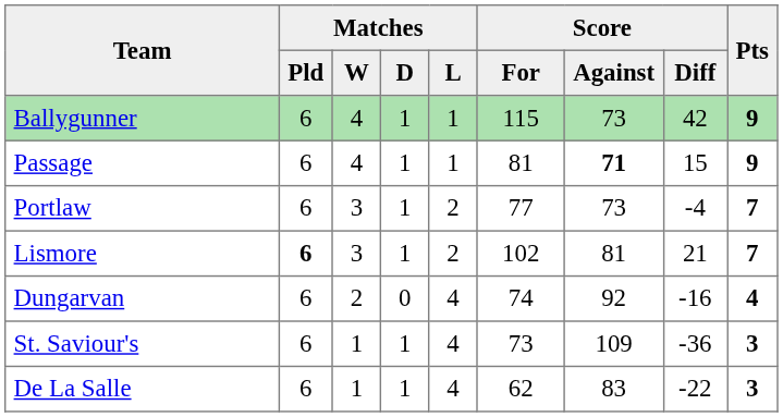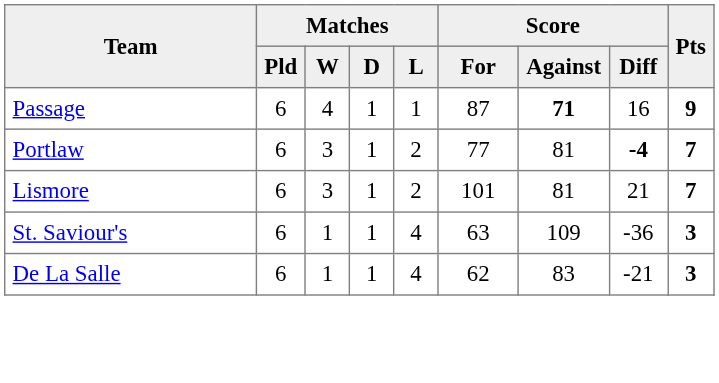 <table style=border-collapse:collapse border=1 cellspacing=0 cellpadding=5>
 <tr align=center bgcolor=#efefef>
 <th rowspan=2 width=165>Team</th>
 <th colspan=4>Matches</th>
 <th colspan=3>Score</th>
 <th rowspan=2width=20>Pts</th>
 </tr>
 <tr align=center bgcolor=#efefef>
 <th width=20>Pld</th>
 <th width=20>W</th>
 <th width=20>D</th>
 <th width=20>L</th>
 <th width=45>For</th>
 <th width=45>Against</th>
 <th width=30>Diff</th>
 </tr>
-<tr align=center style="background:#ACE1AF;">
-<td style="text-align:left;"><a href='#'>Ballygunner</a></td>
-<td>6</td>
-<td>4</td>
-<td>1</td>
-<td>1</td>
-<td>115</td>
-<td>73</td>
-<td>42</td>
-<td><strong>9</strong></td>
-</tr>
 <tr align=center>
 <td style="text-align:left;"><a href='#'>Passage</a></td>
 <td>6</td>
 <td>4</td>
 <td>1</td>
 <td>1</td>
-<td>81</td>
+<td>87</td>
 <td><strong>71</strong></td>
-<td>15</td>
+<td>16</td>
 <td><strong>9</strong></td>
 </tr>
 <tr align=center>
 <td style="text-align:left;"><a href='#'>Portlaw</a></td>
 <td>6</td>
 <td>3</td>
 <td>1</td>
 <td>2</td>
 <td>77</td>
-<td>73</td>
-<td>-4</td>
+<td>81</td>
+<td><strong>-4</strong></td>
 <td><strong>7</strong></td>
 </tr>
 <tr align=center>
 <td style="text-align:left;"><a href='#'>Lismore</a></td>
-<td><strong>6</strong></td>
+<td>6</td>
 <td>3</td>
 <td>1</td>
 <td>2</td>
-<td>102</td>
+<td>101</td>
 <td>81</td>
 <td>21</td>
 <td><strong>7</strong></td>
-</tr>
-<tr align=center>
-<td style="text-align:left;"><a href='#'>Dungarvan</a></td>
-<td>6</td>
-<td>2</td>
-<td>0</td>
-<td>4</td>
-<td>74</td>
-<td>92</td>
-<td>-16</td>
-<td><strong>4</strong></td>
 </tr>
 <tr align=center>
 <td style="text-align:left;"><a href='#'>St. Saviour's</a></td>
 <td>6</td>
 <td>1</td>
 <td>1</td>
 <td>4</td>
-<td>73</td>
+<td>63</td>
 <td>109</td>
 <td>-36</td>
 <td><strong>3</strong></td>
 </tr>
 <tr align=center>
 <td style="text-align:left;"><a href='#'>De La Salle</a></td>
 <td>6</td>
 <td>1</td>
 <td>1</td>
 <td>4</td>
 <td>62</td>
 <td>83</td>
-<td>-22</td>
+<td>-21</td>
 <td><strong>3</strong></td>
 </tr>
 </table>
